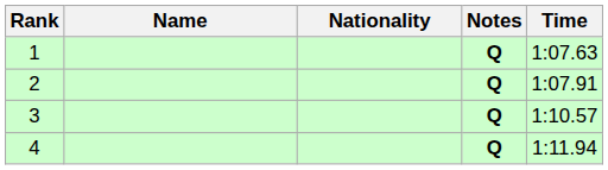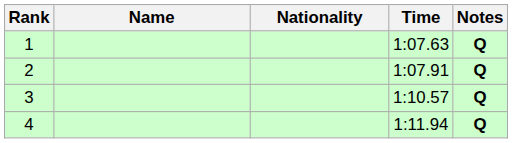 <table class="wikitable sortable" style="text-align:center">
 <tr>
 <th>Rank</th>
 <th style="width:180px">Name</th>
 <th style="width:125px">Nationality</th>
+<th>Time</th>
 <th>Notes</th>
-<th>Time</th>
 </tr>
 <tr style="background:#cfc;">
 <td>1</td>
 <td style="text-align:left;"></td>
 <td style="text-align:left;"></td>
+<td>1:07.63</td>
 <td><strong>Q</strong></td>
-<td>1:07.63</td>
 </tr>
 <tr style="background:#cfc;">
 <td>2</td>
 <td style="text-align:left;"></td>
 <td style="text-align:left;"></td>
+<td>1:07.91</td>
 <td><strong>Q</strong></td>
-<td>1:07.91</td>
 </tr>
 <tr style="background:#cfc;">
 <td>3</td>
 <td style="text-align:left;"></td>
 <td style="text-align:left;"></td>
+<td>1:10.57</td>
 <td><strong>Q</strong></td>
-<td>1:10.57</td>
 </tr>
 <tr style="background:#cfc;">
 <td>4</td>
 <td style="text-align:left;"></td>
 <td style="text-align:left;"></td>
+<td>1:11.94</td>
 <td><strong>Q</strong></td>
-<td>1:11.94</td>
 </tr>
 </table>
